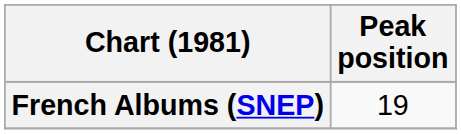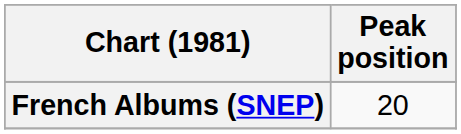 <table class="wikitable sortable plainrowheaders">
 <tr>
 <th>Chart (1981)</th>
 <th>Peak<br>position</th>
 </tr>
 <tr>
 </tr>
 <tr>
 <th scope="row">French Albums (<a href='#'>SNEP</a>)</th>
-<td align="center">19</td>
+<td align="center">20</td>
 </tr>
 <tr>
 </tr>
 <tr>
 </tr>
 <tr>
 </tr>
 </table>
